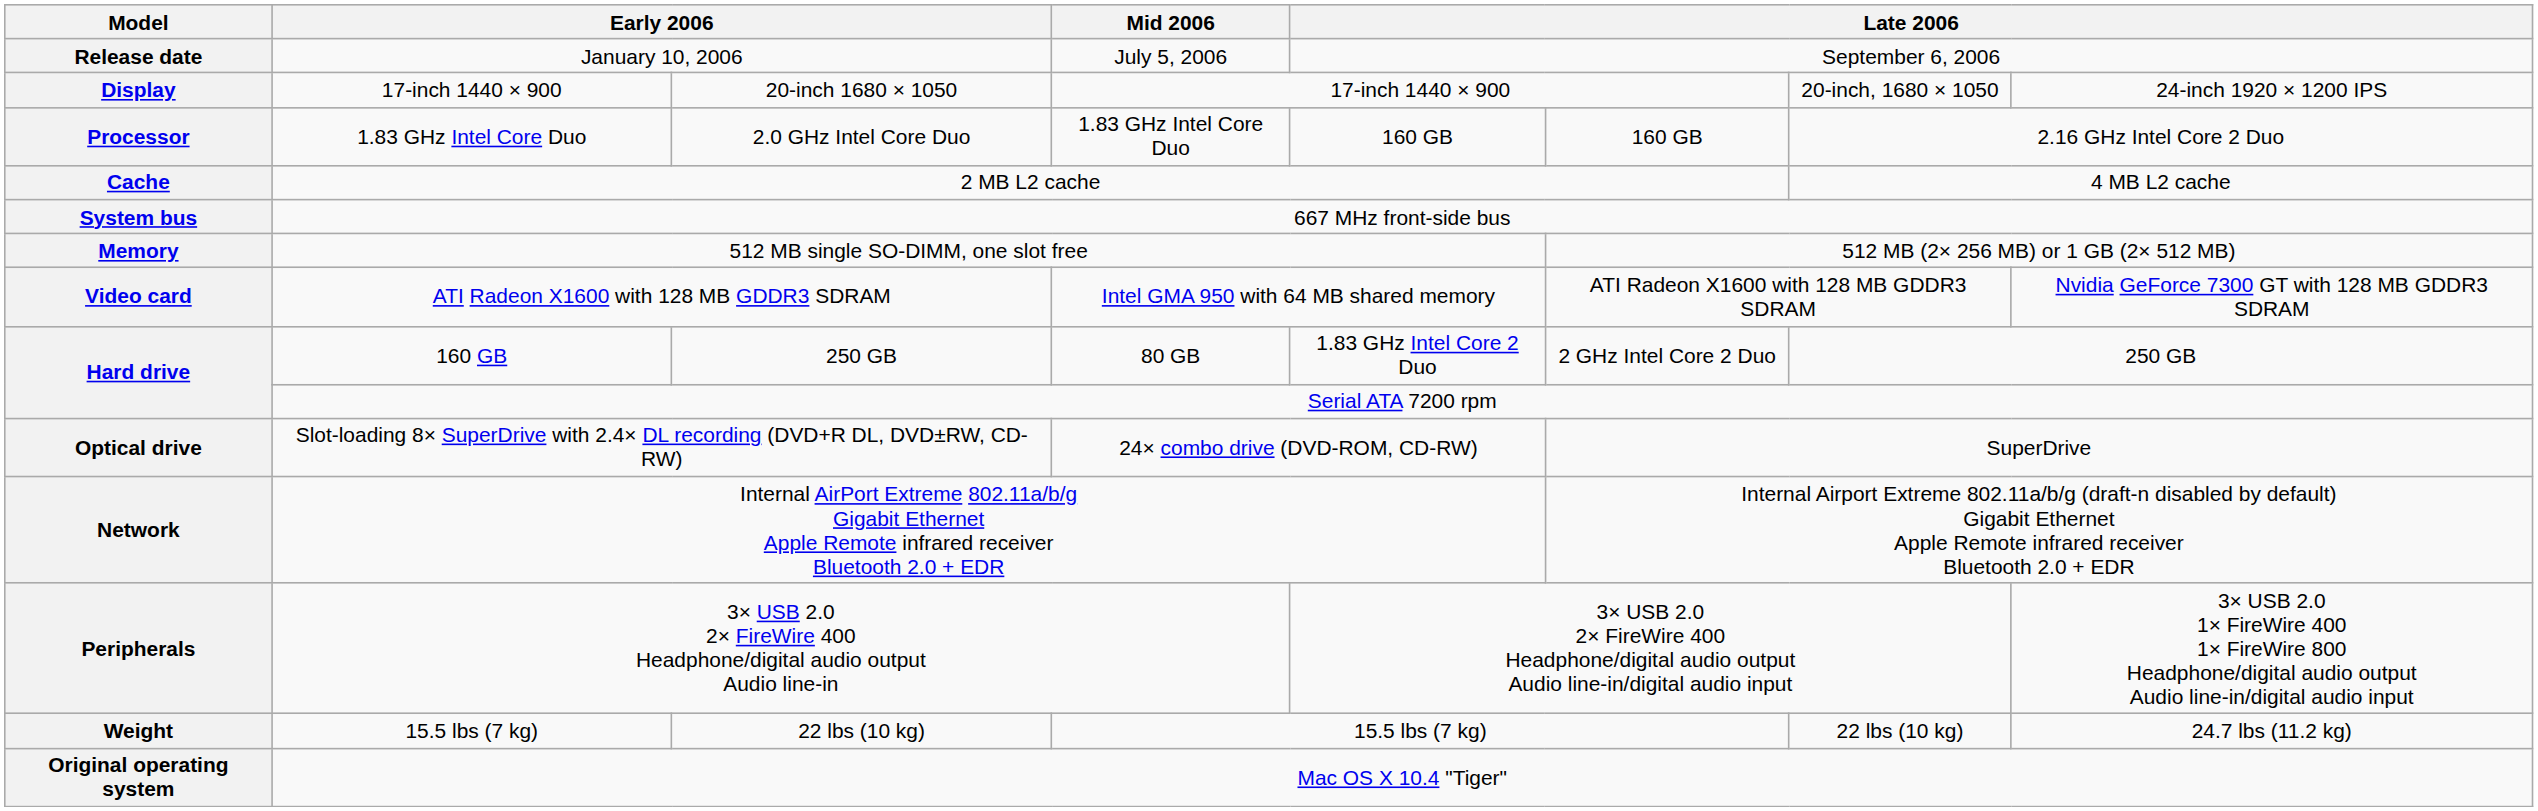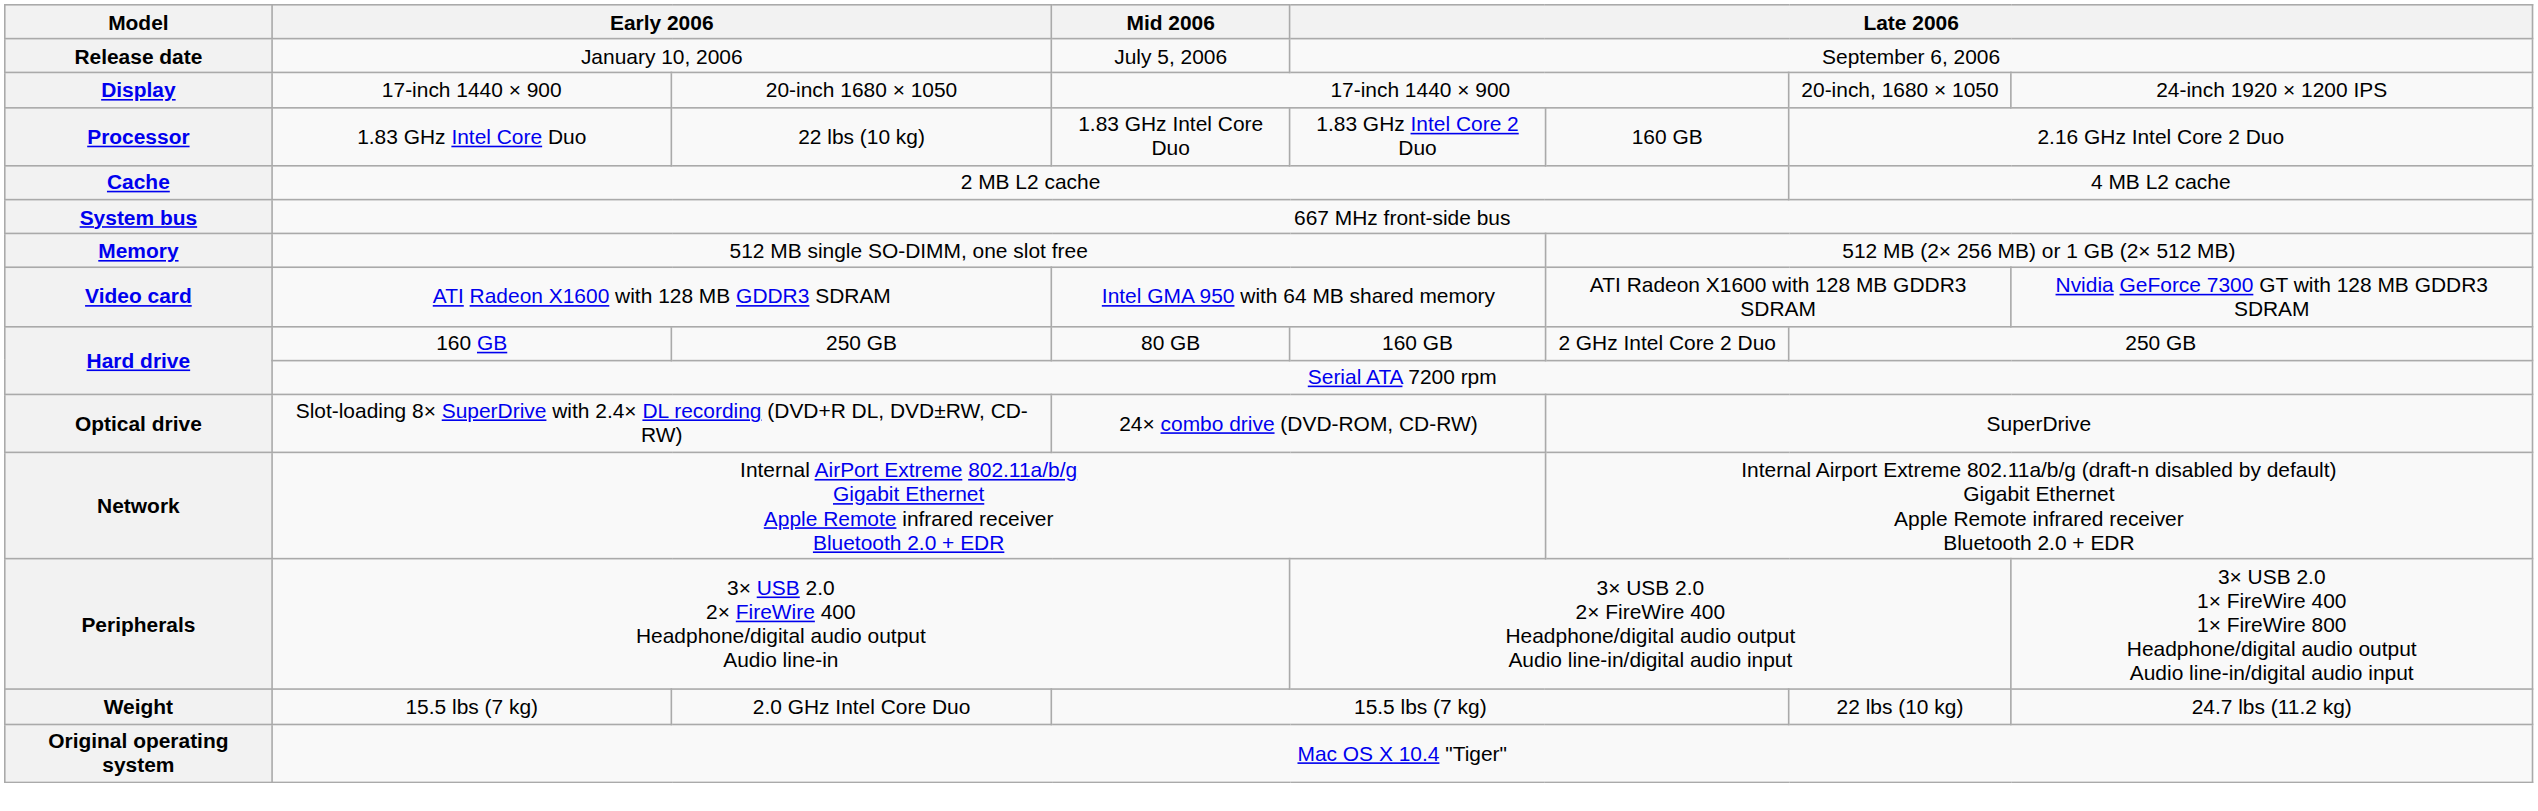 <table class="wikitable mw-collapsible" style="font-size:small; text-align:center">
 <tr>
 <th>Model</th>
 <th colspan=2>Early 2006</th>
 <th>Mid 2006</th>
 <th colspan=4>Late 2006</th>
 </tr>
 <tr>
 <th>Release date</th>
 <td colspan=2>January 10, 2006</td>
 <td>July 5, 2006</td>
 <td colspan=4>September 6, 2006</td>
 </tr>
 <tr>
 <th><a href='#'>Display</a></th>
 <td>17-inch 1440 × 900</td>
 <td>20-inch 1680 × 1050</td>
 <td colspan=3>17-inch 1440 × 900</td>
 <td>20-inch, 1680 × 1050</td>
 <td>24-inch 1920 × 1200 IPS</td>
 </tr>
 <tr>
 <th><a href='#'>Processor</a></th>
 <td>1.83 GHz <a href='#'>Intel Core</a> Duo</td>
-<td>2.0 GHz Intel Core Duo</td>
+<td>22 lbs (10 kg)</td>
 <td>1.83 GHz Intel Core Duo</td>
-<td>160 GB</td>
+<td>1.83 GHz <a href='#'>Intel Core 2</a> Duo</td>
 <td>160 GB<br></td>
 <td colspan=2>2.16 GHz Intel Core 2 Duo</td>
 </tr>
 <tr>
 <th><a href='#'>Cache</a></th>
 <td colspan=5>2 MB L2 cache</td>
 <td colspan=2>4 MB L2 cache</td>
 </tr>
 <tr>
 <th><a href='#'>System bus</a></th>
 <td colspan=7>667 MHz front-side bus</td>
 </tr>
 <tr>
 <th><a href='#'>Memory</a></th>
 <td colspan=4>512 MB single SO-DIMM, one slot free<br></td>
 <td colspan=3>512 MB (2× 256 MB) or 1 GB (2× 512 MB)<br></td>
 </tr>
 <tr>
 <th><a href='#'>Video card</a></th>
 <td colspan=2><a href='#'>ATI</a> <a href='#'>Radeon X1600</a> with 128 MB <a href='#'>GDDR3</a> SDRAM<br></td>
 <td colspan=2><a href='#'>Intel GMA 950</a> with 64 MB shared memory</td>
 <td colspan=2>ATI Radeon X1600 with 128 MB GDDR3 SDRAM</td>
 <td><a href='#'>Nvidia</a> <a href='#'>GeForce 7300</a> GT with 128 MB GDDR3 SDRAM</td>
 </tr>
 <tr>
 <th rowspan=2><a href='#'>Hard drive</a></th>
 <td>160 <a href='#'>GB</a><br></td>
 <td>250 GB<br></td>
 <td>80 GB<br></td>
-<td>1.83 GHz <a href='#'>Intel Core 2</a> Duo</td>
+<td>160 GB</td>
 <td>2 GHz Intel Core 2 Duo</td>
 <td colspan=2>250 GB<br></td>
 </tr>
 <tr>
 <td colspan=7><a href='#'>Serial ATA</a> 7200 rpm</td>
 </tr>
 <tr>
 <th>Optical drive</th>
 <td colspan=2>Slot-loading 8× <a href='#'>SuperDrive</a> with 2.4× <a href='#'>DL recording</a> (DVD+R DL, DVD±RW, CD-RW)</td>
 <td colspan=2>24× <a href='#'>combo drive</a> (DVD-ROM, CD-RW)</td>
 <td colspan=3>SuperDrive</td>
 </tr>
 <tr>
 <th>Network</th>
 <td colspan=4>Internal <a href='#'>AirPort Extreme</a> <a href='#'>802.11a/b/g</a><br><a href='#'>Gigabit Ethernet</a><br><a href='#'>Apple Remote</a> infrared receiver<br><a href='#'>Bluetooth 2.0 + EDR</a> </td>
 <td colspan=3>Internal Airport Extreme 802.11a/b/g (draft-n disabled by default)<br>Gigabit Ethernet<br>Apple Remote infrared receiver<br>Bluetooth 2.0 + EDR</td>
 </tr>
 <tr>
 <th>Peripherals</th>
 <td colspan=3>3× <a href='#'>USB</a> 2.0<br>2× <a href='#'>FireWire</a> 400<br>Headphone/digital audio output<br>Audio line-in</td>
 <td colspan=3>3× USB 2.0<br>2× FireWire 400<br>Headphone/digital audio output<br>Audio line-in/digital audio input</td>
 <td>3× USB 2.0<br>1× FireWire 400<br>1× FireWire 800<br>Headphone/digital audio output<br>Audio line-in/digital audio input</td>
 </tr>
 <tr>
 <th>Weight</th>
 <td>15.5 lbs (7 kg)</td>
-<td>22 lbs (10 kg)</td>
+<td>2.0 GHz Intel Core Duo</td>
 <td colspan="3">15.5 lbs (7 kg)</td>
 <td>22 lbs (10 kg)</td>
 <td>24.7 lbs (11.2 kg)</td>
 </tr>
 <tr>
 <th>Original operating system</th>
 <td colspan=7><a href='#'>Mac OS X 10.4</a> "Tiger"</td>
 </tr>
 </table>
